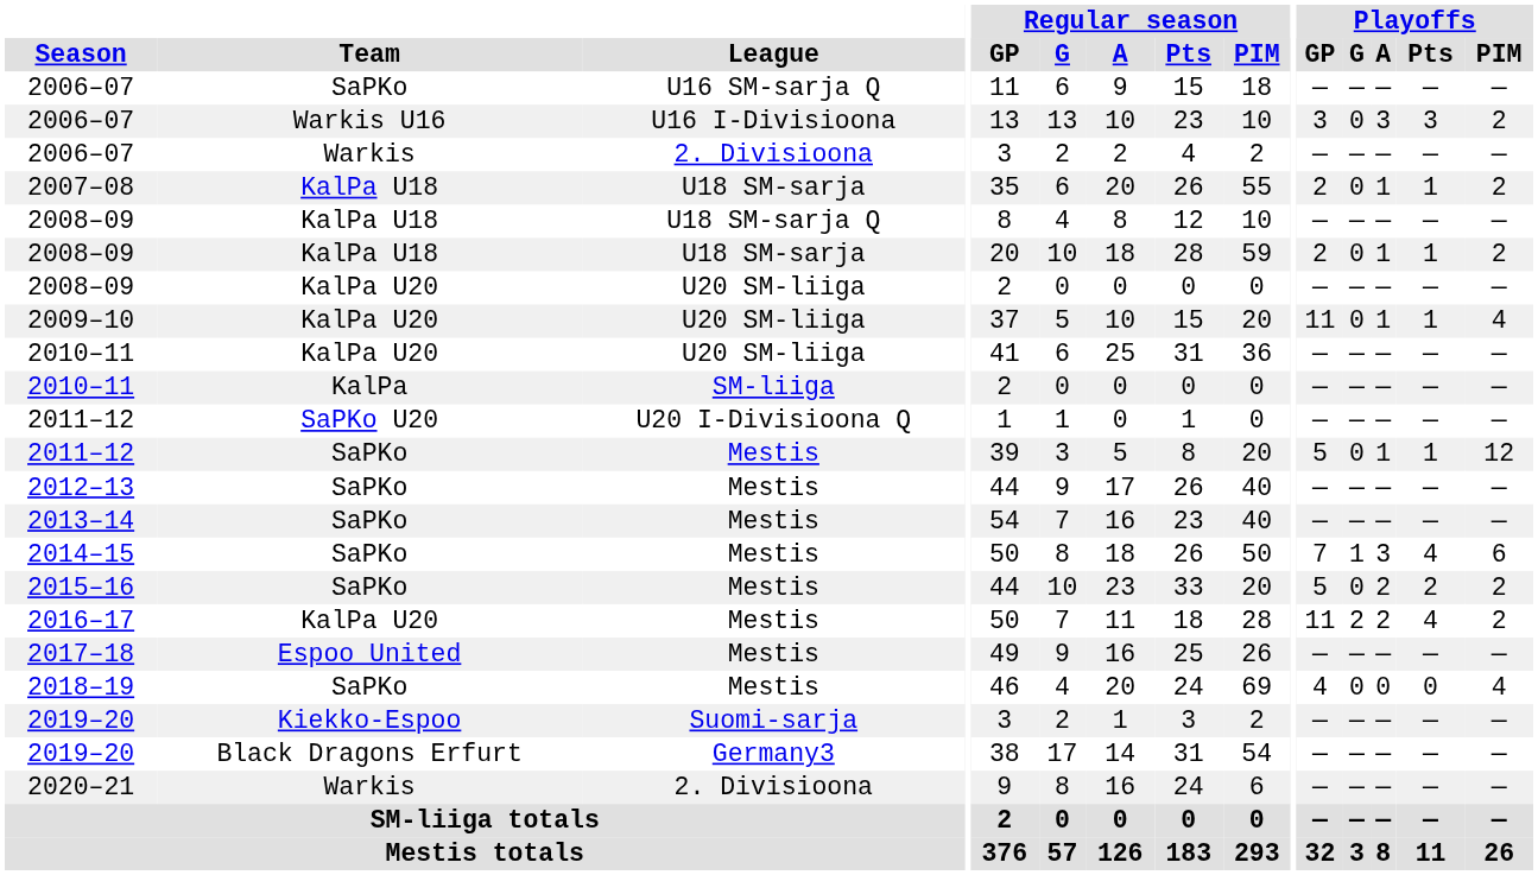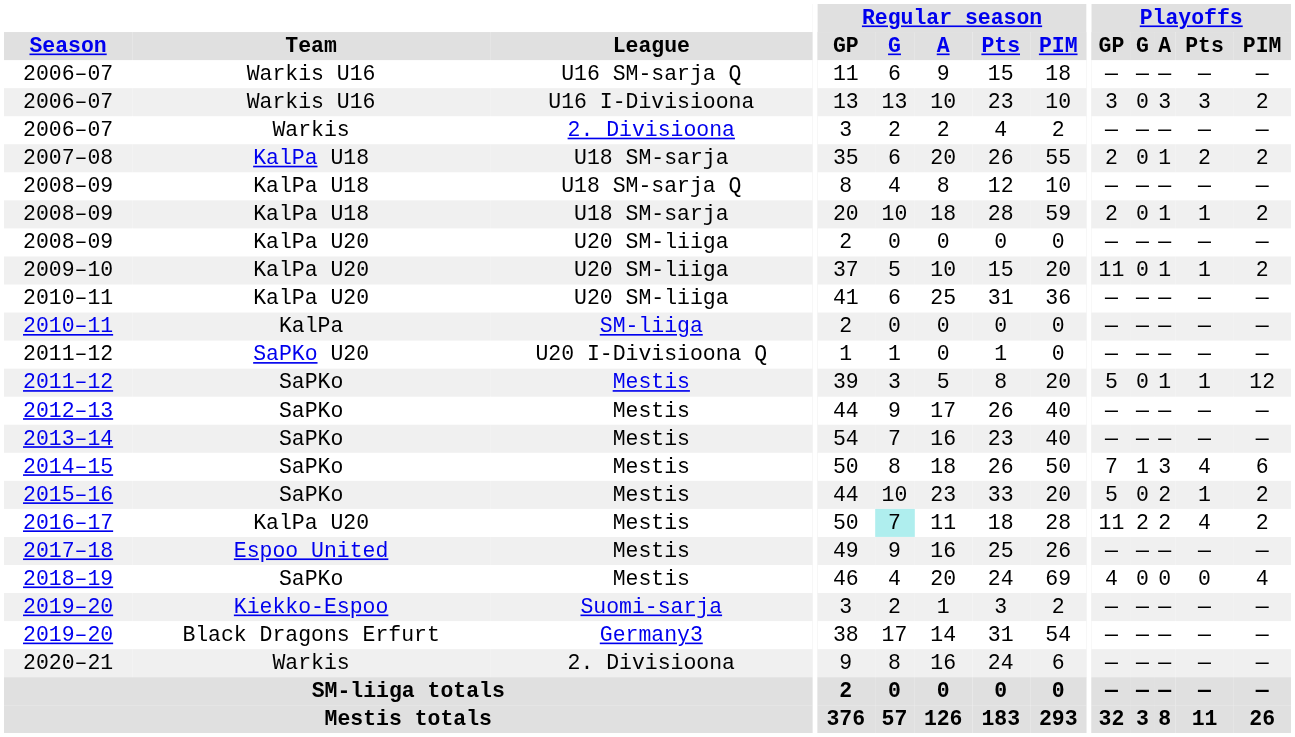 <table border="0" cellpadding="1" cellspacing="0" style="text-align:center; width:60em">
 <tr bgcolor="#e0e0e0">
 <th colspan="3" bgcolor="#ffffff"></th>
 <th rowspan="99" bgcolor="#ffffff"></th>
 <th colspan="5"><a href='#'>Regular season</a></th>
 <th rowspan="99" bgcolor="#ffffff"></th>
 <th colspan="5"><a href='#'>Playoffs</a></th>
 </tr>
 <tr bgcolor="#e0e0e0">
 <th><a href='#'>Season</a></th>
 <th>Team</th>
 <th>League</th>
 <th>GP</th>
 <th><a href='#'>G</a></th>
 <th><a href='#'>A</a></th>
 <th><a href='#'>Pts</a></th>
 <th><a href='#'>PIM</a></th>
 <th>GP</th>
 <th>G</th>
 <th>A</th>
 <th>Pts</th>
 <th>PIM</th>
 </tr>
 <tr>
 <td>2006–07</td>
-<td>SaPKo</td>
+<td>Warkis U16</td>
 <td>U16 SM-sarja Q</td>
 <td>11</td>
 <td>6</td>
 <td>9</td>
 <td>15</td>
 <td>18</td>
 <td>—</td>
 <td>—</td>
 <td>—</td>
 <td>—</td>
 <td>—</td>
 </tr>
 <tr bgcolor="#f0f0f0">
 <td>2006–07</td>
 <td>Warkis U16</td>
 <td>U16 I-Divisioona</td>
 <td>13</td>
 <td>13</td>
 <td>10</td>
 <td>23</td>
 <td>10</td>
 <td>3</td>
 <td>0</td>
 <td>3</td>
 <td>3</td>
 <td>2</td>
 </tr>
 <tr>
 <td>2006–07</td>
 <td>Warkis</td>
 <td><a href='#'>2. Divisioona</a></td>
 <td>3</td>
 <td>2</td>
 <td>2</td>
 <td>4</td>
 <td>2</td>
 <td>—</td>
 <td>—</td>
 <td>—</td>
 <td>—</td>
 <td>—</td>
 </tr>
 <tr bgcolor="#f0f0f0">
 <td>2007–08</td>
 <td><a href='#'>KalPa</a> U18</td>
 <td>U18 SM-sarja</td>
 <td>35</td>
 <td>6</td>
 <td>20</td>
 <td>26</td>
 <td>55</td>
 <td>2</td>
 <td>0</td>
 <td>1</td>
-<td>1</td>
+<td>2</td>
 <td>2</td>
 </tr>
 <tr>
 <td>2008–09</td>
 <td>KalPa U18</td>
 <td>U18 SM-sarja Q</td>
 <td>8</td>
 <td>4</td>
 <td>8</td>
 <td>12</td>
 <td>10</td>
 <td>—</td>
 <td>—</td>
 <td>—</td>
 <td>—</td>
 <td>—</td>
 </tr>
 <tr bgcolor="#f0f0f0">
 <td>2008–09</td>
 <td>KalPa U18</td>
 <td>U18 SM-sarja</td>
 <td>20</td>
 <td>10</td>
 <td>18</td>
 <td>28</td>
 <td>59</td>
 <td>2</td>
 <td>0</td>
 <td>1</td>
 <td>1</td>
 <td>2</td>
 </tr>
 <tr>
 <td>2008–09</td>
 <td>KalPa U20</td>
 <td>U20 SM-liiga</td>
 <td>2</td>
 <td>0</td>
 <td>0</td>
 <td>0</td>
 <td>0</td>
 <td>—</td>
 <td>—</td>
 <td>—</td>
 <td>—</td>
 <td>—</td>
 </tr>
 <tr bgcolor="#f0f0f0">
 <td>2009–10</td>
 <td>KalPa U20</td>
 <td>U20 SM-liiga</td>
 <td>37</td>
 <td>5</td>
 <td>10</td>
 <td>15</td>
 <td>20</td>
 <td>11</td>
 <td>0</td>
 <td>1</td>
 <td>1</td>
-<td>4</td>
+<td>2</td>
 </tr>
 <tr>
 <td>2010–11</td>
 <td>KalPa U20</td>
 <td>U20 SM-liiga</td>
 <td>41</td>
 <td>6</td>
 <td>25</td>
 <td>31</td>
 <td>36</td>
 <td>—</td>
 <td>—</td>
 <td>—</td>
 <td>—</td>
 <td>—</td>
 </tr>
 <tr bgcolor="#f0f0f0">
 <td><a href='#'>2010–11</a></td>
 <td>KalPa</td>
 <td><a href='#'>SM-liiga</a></td>
 <td>2</td>
 <td>0</td>
 <td>0</td>
 <td>0</td>
 <td>0</td>
 <td>—</td>
 <td>—</td>
 <td>—</td>
 <td>—</td>
 <td>—</td>
 </tr>
 <tr>
 <td>2011–12</td>
 <td><a href='#'>SaPKo</a> U20</td>
 <td>U20 I-Divisioona Q</td>
 <td>1</td>
 <td>1</td>
 <td>0</td>
 <td>1</td>
 <td>0</td>
 <td>—</td>
 <td>—</td>
 <td>—</td>
 <td>—</td>
 <td>—</td>
 </tr>
 <tr bgcolor="#f0f0f0">
 <td><a href='#'>2011–12</a></td>
 <td>SaPKo</td>
 <td><a href='#'>Mestis</a></td>
 <td>39</td>
 <td>3</td>
 <td>5</td>
 <td>8</td>
 <td>20</td>
 <td>5</td>
 <td>0</td>
 <td>1</td>
 <td>1</td>
 <td>12</td>
 </tr>
 <tr>
 <td><a href='#'>2012–13</a></td>
 <td>SaPKo</td>
 <td>Mestis</td>
 <td>44</td>
 <td>9</td>
 <td>17</td>
 <td>26</td>
 <td>40</td>
 <td>—</td>
 <td>—</td>
 <td>—</td>
 <td>—</td>
 <td>—</td>
 </tr>
 <tr bgcolor="#f0f0f0">
 <td><a href='#'>2013–14</a></td>
 <td>SaPKo</td>
 <td>Mestis</td>
 <td>54</td>
 <td>7</td>
 <td>16</td>
 <td>23</td>
 <td>40</td>
 <td>—</td>
 <td>—</td>
 <td>—</td>
 <td>—</td>
 <td>—</td>
 </tr>
 <tr>
 <td><a href='#'>2014–15</a></td>
 <td>SaPKo</td>
 <td>Mestis</td>
 <td>50</td>
 <td>8</td>
 <td>18</td>
 <td>26</td>
 <td>50</td>
 <td>7</td>
 <td>1</td>
 <td>3</td>
 <td>4</td>
 <td>6</td>
 </tr>
 <tr bgcolor="#f0f0f0">
 <td><a href='#'>2015–16</a></td>
 <td>SaPKo</td>
 <td>Mestis</td>
 <td>44</td>
 <td>10</td>
 <td>23</td>
 <td>33</td>
 <td>20</td>
 <td>5</td>
 <td>0</td>
 <td>2</td>
-<td>2</td>
+<td>1</td>
 <td>2</td>
 </tr>
 <tr>
 <td><a href='#'>2016–17</a></td>
 <td>KalPa U20</td>
 <td>Mestis</td>
 <td>50</td>
-<td>7</td>
+<td style="background: paleturquoise;">7</td>
 <td>11</td>
 <td>18</td>
 <td>28</td>
 <td>11</td>
 <td>2</td>
 <td>2</td>
 <td>4</td>
 <td>2</td>
 </tr>
 <tr bgcolor="#f0f0f0">
 <td><a href='#'>2017–18</a></td>
 <td><a href='#'>Espoo United</a></td>
 <td>Mestis</td>
 <td>49</td>
 <td>9</td>
 <td>16</td>
 <td>25</td>
 <td>26</td>
 <td>—</td>
 <td>—</td>
 <td>—</td>
 <td>—</td>
 <td>—</td>
 </tr>
 <tr>
 <td><a href='#'>2018–19</a></td>
 <td>SaPKo</td>
 <td>Mestis</td>
 <td>46</td>
 <td>4</td>
 <td>20</td>
 <td>24</td>
 <td>69</td>
 <td>4</td>
 <td>0</td>
 <td>0</td>
 <td>0</td>
 <td>4</td>
 </tr>
 <tr bgcolor="#f0f0f0">
 <td><a href='#'>2019–20</a></td>
 <td><a href='#'>Kiekko-Espoo</a></td>
 <td><a href='#'>Suomi-sarja</a></td>
 <td>3</td>
 <td>2</td>
 <td>1</td>
 <td>3</td>
 <td>2</td>
 <td>—</td>
 <td>—</td>
 <td>—</td>
 <td>—</td>
 <td>—</td>
 </tr>
 <tr>
 <td><a href='#'>2019–20</a></td>
 <td>Black Dragons Erfurt</td>
 <td><a href='#'>Germany3</a></td>
 <td>38</td>
 <td>17</td>
 <td>14</td>
 <td>31</td>
 <td>54</td>
 <td>—</td>
 <td>—</td>
 <td>—</td>
 <td>—</td>
 <td>—</td>
 </tr>
 <tr bgcolor="#f0f0f0">
 <td>2020–21</td>
 <td>Warkis</td>
 <td>2. Divisioona</td>
 <td>9</td>
 <td>8</td>
 <td>16</td>
 <td>24</td>
 <td>6</td>
 <td>—</td>
 <td>—</td>
 <td>—</td>
 <td>—</td>
 <td>—</td>
 </tr>
 <tr>
 </tr>
 <tr ALIGN="center" bgcolor="#e0e0e0">
 <th colspan="3">SM-liiga totals</th>
 <th ALIGN="center">2</th>
 <th ALIGN="center">0</th>
 <th ALIGN="center">0</th>
 <th ALIGN="center">0</th>
 <th ALIGN="center">0</th>
 <th ALIGN="center">—</th>
 <th ALIGN="center">—</th>
 <th ALIGN="center">—</th>
 <th ALIGN="center">—</th>
 <th ALIGN="center">—</th>
 </tr>
 <tr>
 </tr>
 <tr ALIGN="center" bgcolor="#e0e0e0">
 <th colspan="3">Mestis totals</th>
 <th ALIGN="center">376</th>
 <th ALIGN="center">57</th>
 <th ALIGN="center">126</th>
 <th ALIGN="center">183</th>
 <th ALIGN="center">293</th>
 <th ALIGN="center">32</th>
 <th ALIGN="center">3</th>
 <th ALIGN="center">8</th>
 <th ALIGN="center">11</th>
 <th ALIGN="center">26</th>
 </tr>
 </table>
